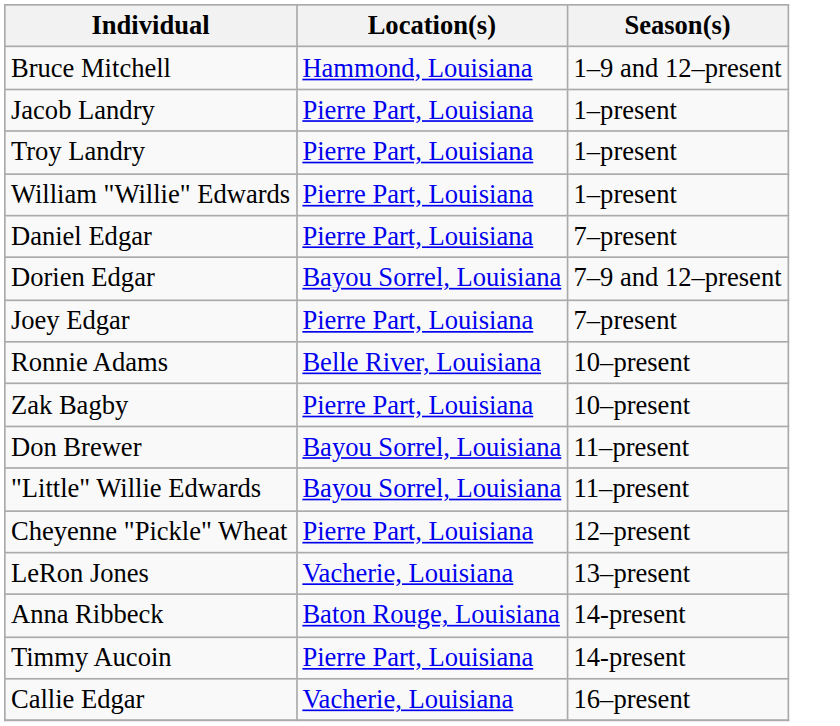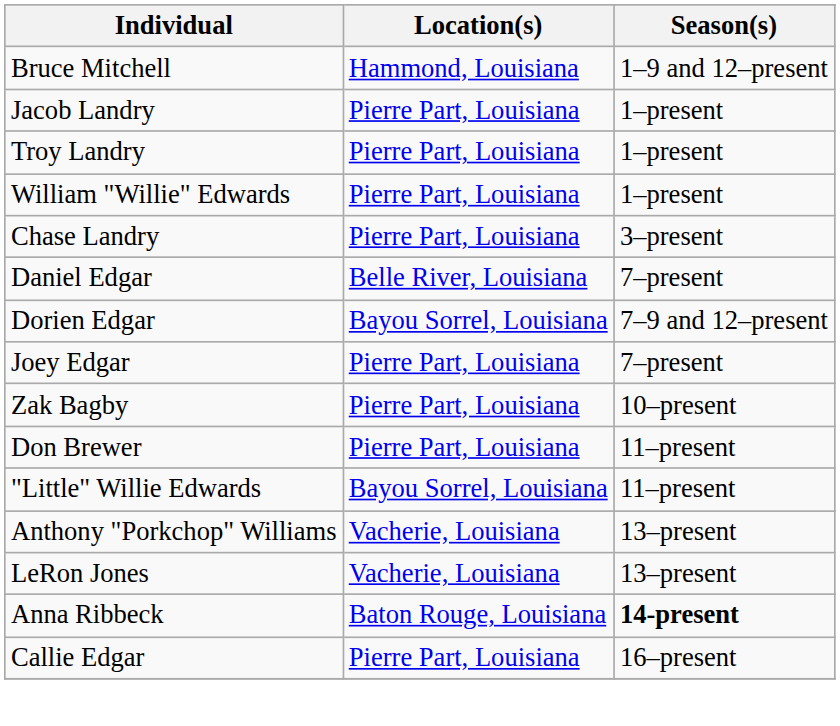 <table class="wikitable">
 <tr>
 <th>Individual</th>
 <th>Location(s)</th>
 <th>Season(s)</th>
 </tr>
 <tr>
 <td>Bruce Mitchell</td>
 <td><a href='#'>Hammond, Louisiana</a></td>
 <td>1–9 and 12–present</td>
 </tr>
 <tr>
 <td>Jacob Landry</td>
 <td><a href='#'>Pierre Part, Louisiana</a></td>
 <td>1–present</td>
 </tr>
 <tr>
 <td>Troy Landry</td>
 <td><a href='#'>Pierre Part, Louisiana</a></td>
 <td>1–present</td>
 </tr>
 <tr>
 <td>William "Willie" Edwards</td>
 <td><a href='#'>Pierre Part, Louisiana</a></td>
 <td>1–present</td>
 </tr>
 <tr>
+<td>Chase Landry</td>
+<td><a href='#'>Pierre Part, Louisiana</a></td>
+<td>3–present</td>
+</tr>
+<tr>
 <td>Daniel Edgar</td>
-<td><a href='#'>Pierre Part, Louisiana</a></td>
+<td><a href='#'>Belle River, Louisiana</a></td>
 <td>7–present</td>
 </tr>
 <tr>
 <td>Dorien Edgar</td>
 <td><a href='#'>Bayou Sorrel, Louisiana</a></td>
 <td>7–9 and 12–present</td>
 </tr>
 <tr>
 <td>Joey Edgar</td>
 <td><a href='#'>Pierre Part, Louisiana</a></td>
 <td>7–present</td>
 </tr>
 <tr>
-<td>Ronnie Adams</td>
-<td><a href='#'>Belle River, Louisiana</a></td>
-<td>10–present</td>
-</tr>
-<tr>
 <td>Zak Bagby</td>
 <td><a href='#'>Pierre Part, Louisiana</a></td>
 <td>10–present</td>
 </tr>
 <tr>
 <td>Don Brewer</td>
-<td><a href='#'>Bayou Sorrel, Louisiana</a></td>
+<td><a href='#'>Pierre Part, Louisiana</a></td>
 <td>11–present</td>
 </tr>
 <tr>
 <td>"Little" Willie Edwards</td>
 <td><a href='#'>Bayou Sorrel, Louisiana</a></td>
 <td>11–present</td>
 </tr>
 <tr>
-<td>Cheyenne "Pickle" Wheat</td>
-<td><a href='#'>Pierre Part, Louisiana</a></td>
-<td>12–present</td>
+<td>Anthony "Porkchop" Williams</td>
+<td><a href='#'>Vacherie, Louisiana</a></td>
+<td>13–present</td>
 </tr>
 <tr>
 <td>LeRon Jones</td>
 <td><a href='#'>Vacherie, Louisiana</a></td>
 <td>13–present</td>
 </tr>
 <tr>
 <td>Anna Ribbeck</td>
 <td><a href='#'>Baton Rouge, Louisiana</a></td>
-<td>14-present</td>
-</tr>
-<tr>
-<td>Timmy Aucoin</td>
-<td><a href='#'>Pierre Part, Louisiana</a></td>
-<td>14-present</td>
+<td><strong>14-present</strong></td>
 </tr>
 <tr>
 <td>Callie Edgar</td>
-<td><a href='#'>Vacherie, Louisiana</a></td>
+<td><a href='#'>Pierre Part, Louisiana</a></td>
 <td>16–present</td>
 </tr>
 <tr>
 </tr>
 </table>
